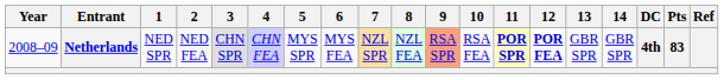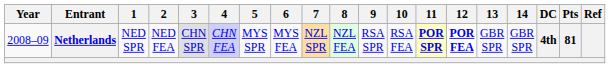 <table class="wikitable" style="text-align:center; font-size:85%">
 <tr>
 <th>Year</th>
 <th>Entrant</th>
 <th>1</th>
 <th>2</th>
 <th>3</th>
 <th>4</th>
 <th>5</th>
 <th>6</th>
 <th>7</th>
 <th>8</th>
 <th>9</th>
 <th>10</th>
 <th>11</th>
 <th>12</th>
 <th>13</th>
 <th>14</th>
 <th>DC</th>
 <th>Pts</th>
 <th>Ref</th>
 </tr>
 <tr>
 <td nowrap><a href='#'>2008–09</a></td>
 <th><a href='#'>Netherlands</a></th>
 <td><a href='#'>NED<br>SPR</a></td>
 <td><a href='#'>NED<br>FEA</a></td>
 <td style="background:#DFDFDF;"><a href='#'>CHN<br>SPR</a><br></td>
 <td style="background:#CFCFFF;"><em><a href='#'>CHN<br>FEA</a></em><br></td>
 <td><a href='#'>MYS<br>SPR</a></td>
 <td><a href='#'>MYS<br>FEA</a></td>
 <td style="background:#FFDF9F;"><a href='#'>NZL<br>SPR</a><br></td>
 <td style="background:#DFFFDF;"><a href='#'>NZL<br>FEA</a><br></td>
-<td style="background: lightsalmon;"><a href='#'>RSA<br>SPR</a></td>
+<td><a href='#'>RSA<br>SPR</a></td>
 <td><a href='#'>RSA<br>FEA</a></td>
 <td style="background:#FFFFBF;"><strong><a href='#'>POR<br>SPR</a><br></strong></td>
 <td style="background:#FFFFFF;"><strong><a href='#'>POR<br>FEA</a></strong><br></td>
 <td><a href='#'>GBR<br>SPR</a></td>
 <td><a href='#'>GBR<br>SPR</a></td>
 <th>4th</th>
-<th>83</th>
+<th>81</th>
 <th></th>
 </tr>
 <tr>
 <th colspan="19"></th>
 </tr>
 </table>
